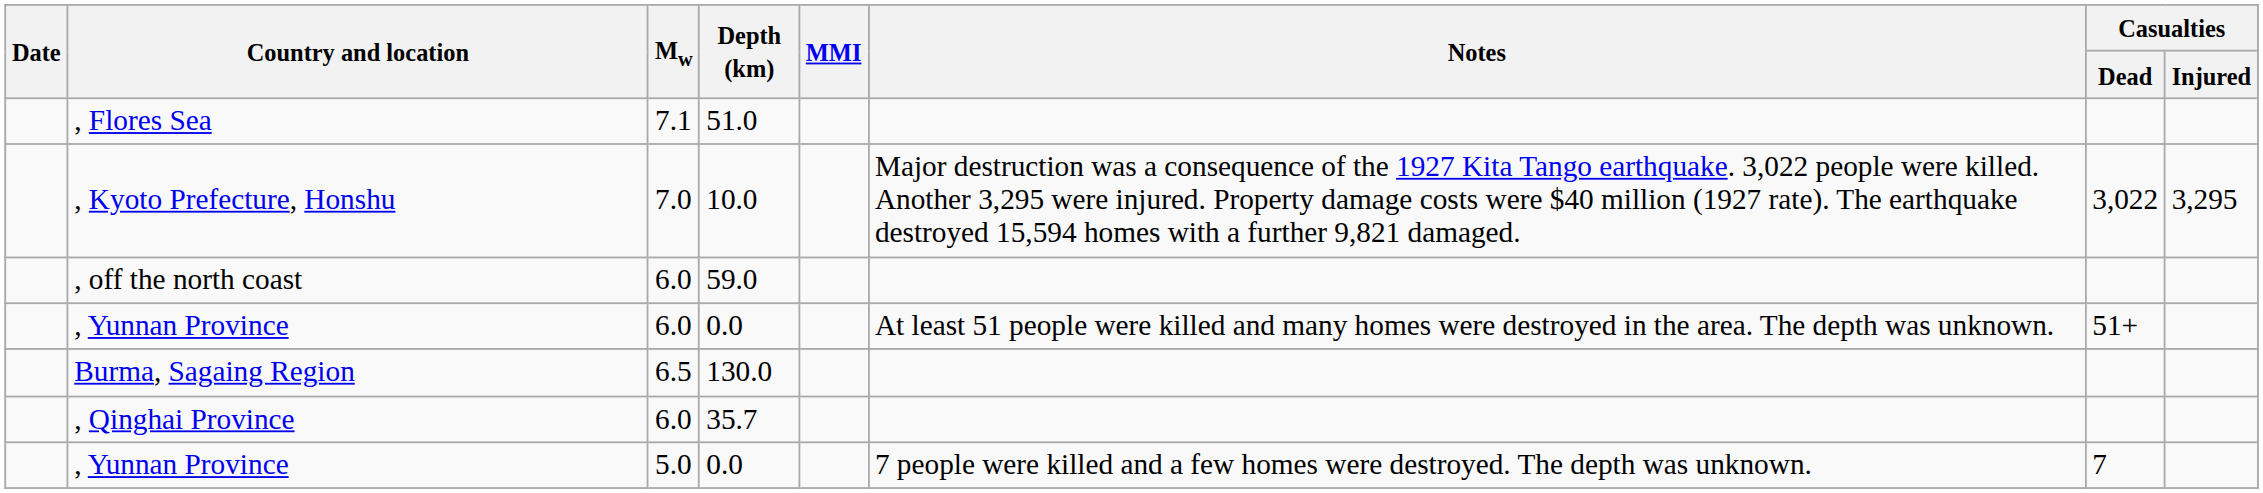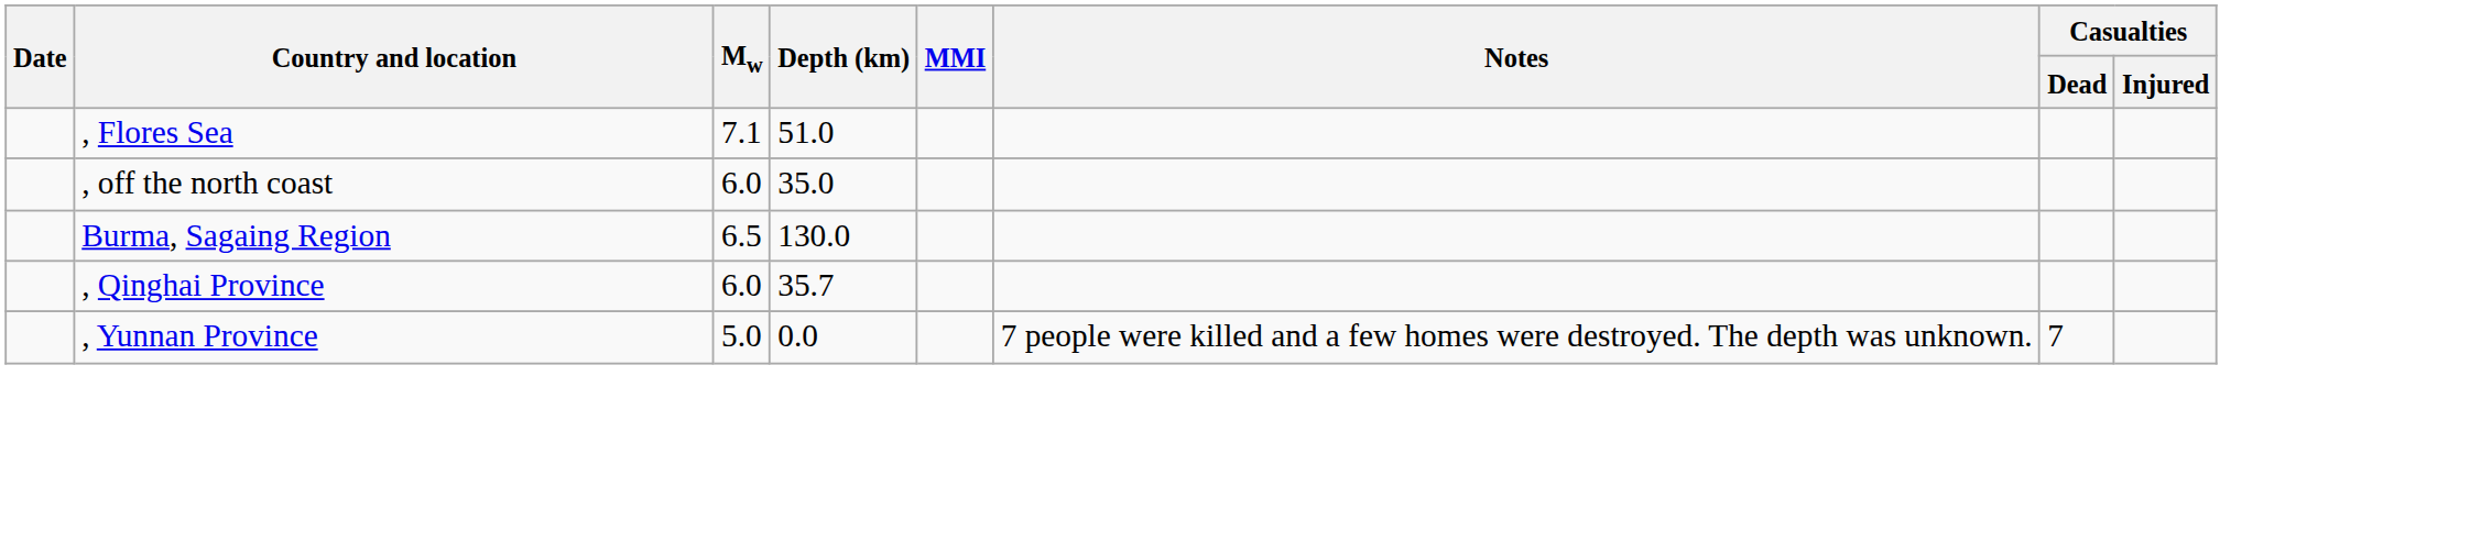 <table class="wikitable sortable sort-under" style="border:1px black; margin-left:1em;">
 <tr>
 <th rowspan="2"><small>Date</small></th>
 <th rowspan="2" style="width: 310px"><small>Country and location</small></th>
 <th rowspan="2"><small>M<sub>w</sub></small></th>
 <th rowspan="2"><small>Depth (km)</small></th>
 <th rowspan="2"><small><a href='#'>MMI</a></small></th>
 <th rowspan="2" class="unsortable"><small>Notes</small></th>
 <th colspan="2"><small>Casualties</small></th>
 </tr>
 <tr>
 <th><small>Dead</small></th>
 <th><small>Injured</small></th>
 </tr>
 <tr>
 <td></td>
 <td>, <a href='#'>Flores Sea</a></td>
 <td>7.1</td>
 <td>51.0</td>
 <td></td>
 <td></td>
 <td></td>
 <td></td>
 </tr>
 <tr>
 <td></td>
-<td>, <a href='#'>Kyoto Prefecture</a>, <a href='#'>Honshu</a></td>
-<td>7.0</td>
-<td>10.0</td>
-<td></td>
-<td>Major destruction was a consequence of the <a href='#'>1927 Kita Tango earthquake</a>. 3,022 people were killed. Another 3,295 were injured. Property damage costs were $40 million (1927 rate). The earthquake destroyed 15,594 homes with a further 9,821 damaged.</td>
-<td>3,022</td>
-<td>3,295</td>
-</tr>
-<tr>
-<td></td>
 <td>, off the north coast</td>
 <td>6.0</td>
-<td>59.0</td>
+<td>35.0</td>
 <td></td>
 <td></td>
 <td></td>
-<td></td>
-</tr>
-<tr>
-<td></td>
-<td>, <a href='#'>Yunnan Province</a></td>
-<td>6.0</td>
-<td>0.0</td>
-<td></td>
-<td>At least 51 people were killed and many homes were destroyed in the area. The depth was unknown.</td>
-<td>51+</td>
 <td></td>
 </tr>
 <tr>
 <td></td>
 <td> <a href='#'>Burma</a>, <a href='#'>Sagaing Region</a></td>
 <td>6.5</td>
 <td>130.0</td>
 <td></td>
 <td></td>
 <td></td>
 <td></td>
 </tr>
 <tr>
 <td></td>
 <td>, <a href='#'>Qinghai Province</a></td>
 <td>6.0</td>
 <td>35.7</td>
 <td></td>
 <td></td>
 <td></td>
 <td></td>
 </tr>
 <tr>
 <td></td>
 <td>, <a href='#'>Yunnan Province</a></td>
 <td>5.0</td>
 <td>0.0</td>
 <td></td>
 <td>7 people were killed and a few homes were destroyed. The depth was unknown.</td>
 <td>7</td>
 <td></td>
 </tr>
 </table>
